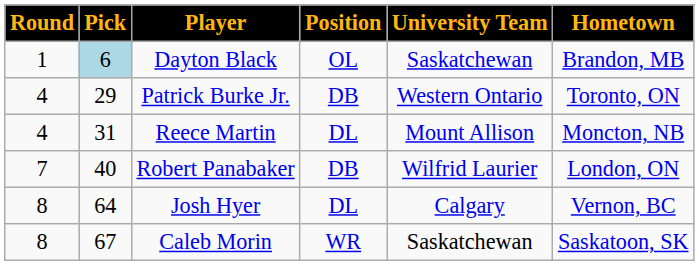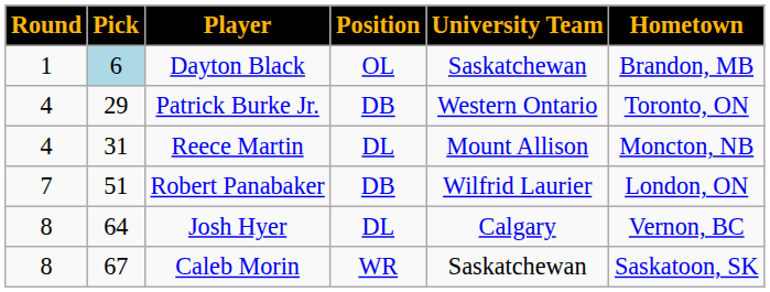 <table class="wikitable" style="font-size: 95%;">
 <tr>
 <th style="background:black;color:#FFB60F;">Round</th>
 <th style="background:black;color:#FFB60F;">Pick</th>
 <th style="background:black;color:#FFB60F;">Player</th>
 <th style="background:black;color:#FFB60F;">Position</th>
 <th style="background:black;color:#FFB60F;">University Team</th>
 <th style="background:black;color:#FFB60F;">Hometown</th>
 </tr>
 <tr align="center">
 <td align=center>1</td>
 <td style="background: lightblue;">6</td>
 <td><a href='#'>Dayton Black</a></td>
 <td><a href='#'>OL</a></td>
 <td><a href='#'>Saskatchewan</a></td>
 <td><a href='#'>Brandon, MB</a></td>
 </tr>
 <tr align="center">
 <td align=center>4</td>
 <td>29</td>
 <td><a href='#'>Patrick Burke Jr.</a></td>
 <td><a href='#'>DB</a></td>
 <td><a href='#'>Western Ontario</a></td>
 <td><a href='#'>Toronto, ON</a></td>
 </tr>
 <tr align="center">
 <td align=center>4</td>
 <td>31</td>
 <td><a href='#'>Reece Martin</a></td>
 <td><a href='#'>DL</a></td>
 <td><a href='#'>Mount Allison</a></td>
 <td><a href='#'>Moncton, NB</a></td>
 </tr>
 <tr align="center">
 <td align=center>7</td>
-<td>40</td>
+<td>51</td>
 <td><a href='#'>Robert Panabaker</a></td>
 <td><a href='#'>DB</a></td>
 <td><a href='#'>Wilfrid Laurier</a></td>
 <td><a href='#'>London, ON</a></td>
 </tr>
 <tr align="center">
 <td align=center>8</td>
 <td>64</td>
 <td><a href='#'>Josh Hyer</a></td>
 <td><a href='#'>DL</a></td>
 <td><a href='#'>Calgary</a></td>
 <td><a href='#'>Vernon, BC</a></td>
 </tr>
 <tr align="center">
 <td align=center>8</td>
 <td>67</td>
 <td><a href='#'>Caleb Morin</a></td>
 <td><a href='#'>WR</a></td>
 <td>Saskatchewan</td>
 <td><a href='#'>Saskatoon, SK</a></td>
 </tr>
 </table>
